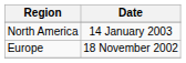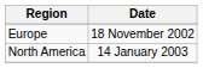 <table class="wikitable">
 <tr>
 <th>Region</th>
 <th>Date</th>
 </tr>
 <tr>
 </tr>
 <tr>
+<td>Europe</td>
+<td align="center" rowspan="1">18 November 2002</td>
+</tr>
+<tr>
 <td>North America</td>
 <td align="center" rowspan="1">14 January 2003</td>
 </tr>
 <tr>
-<td>Europe</td>
-<td align="center" rowspan="1">18 November 2002</td>
-</tr>
-<tr>
 </tr>
 </table>
